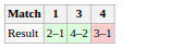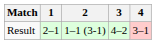 <table class="wikitable">
 <tr>
 <th>Match</th>
 <th>1</th>
+<th>2</th>
 <th>3</th>
 <th>4</th>
 </tr>
 <tr>
 <td>Result</td>
 <td bgcolor="#DDFFDD">2–1</td>
+<td bgcolor="#DDFFDD">1–1 (3-1)</td>
 <td bgcolor="#DDFFDD">4–2</td>
 <td bgcolor="#FFCCCC">3–1</td>
 </tr>
 </table>
